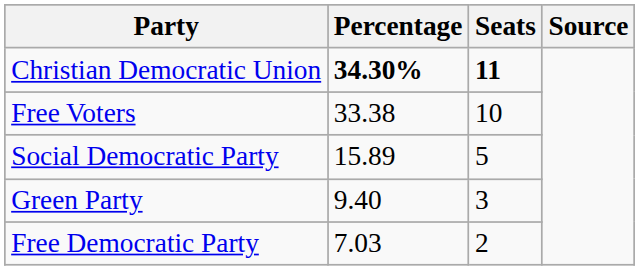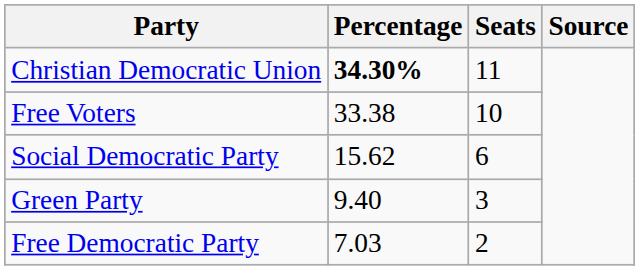 <table class="wikitable">
 <tr>
 <th>Party</th>
 <th>Percentage</th>
 <th>Seats</th>
 <th>Source</th>
 </tr>
 <tr>
 <td><a href='#'>Christian Democratic Union</a></td>
 <td><strong>34.30%</strong></td>
-<td><strong>11</strong></td>
+<td>11</td>
 <td rowspan="5"></td>
 </tr>
 <tr>
 <td><a href='#'>Free Voters</a></td>
 <td>33.38</td>
 <td>10</td>
 </tr>
 <tr>
 <td><a href='#'>Social Democratic Party</a></td>
-<td>15.89</td>
-<td>5</td>
+<td>15.62</td>
+<td>6</td>
 </tr>
 <tr>
 <td><a href='#'>Green Party</a></td>
 <td>9.40</td>
 <td>3</td>
 </tr>
 <tr>
 <td><a href='#'>Free Democratic Party</a></td>
 <td>7.03</td>
 <td>2</td>
 </tr>
 </table>
